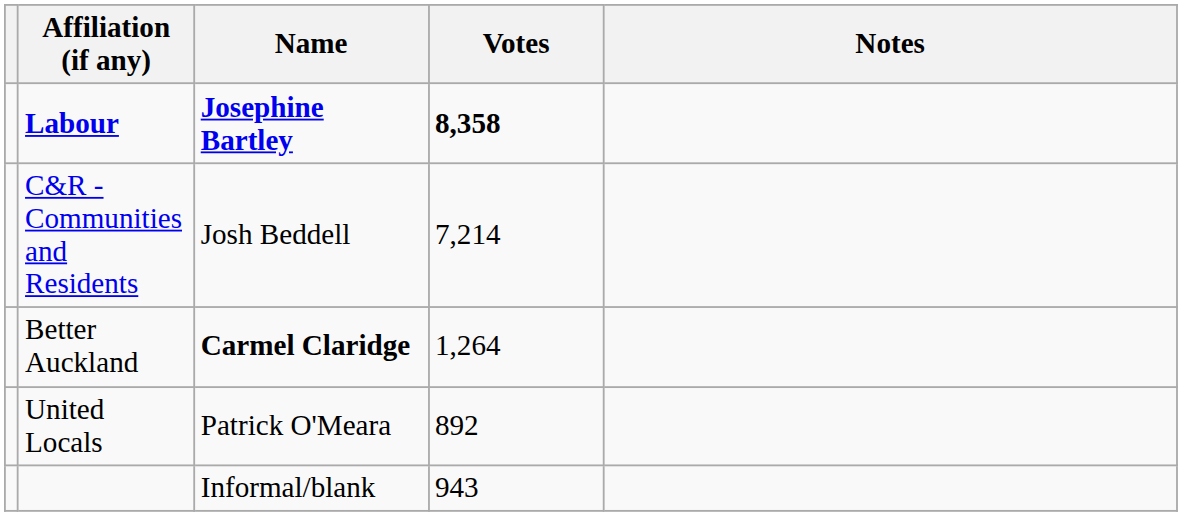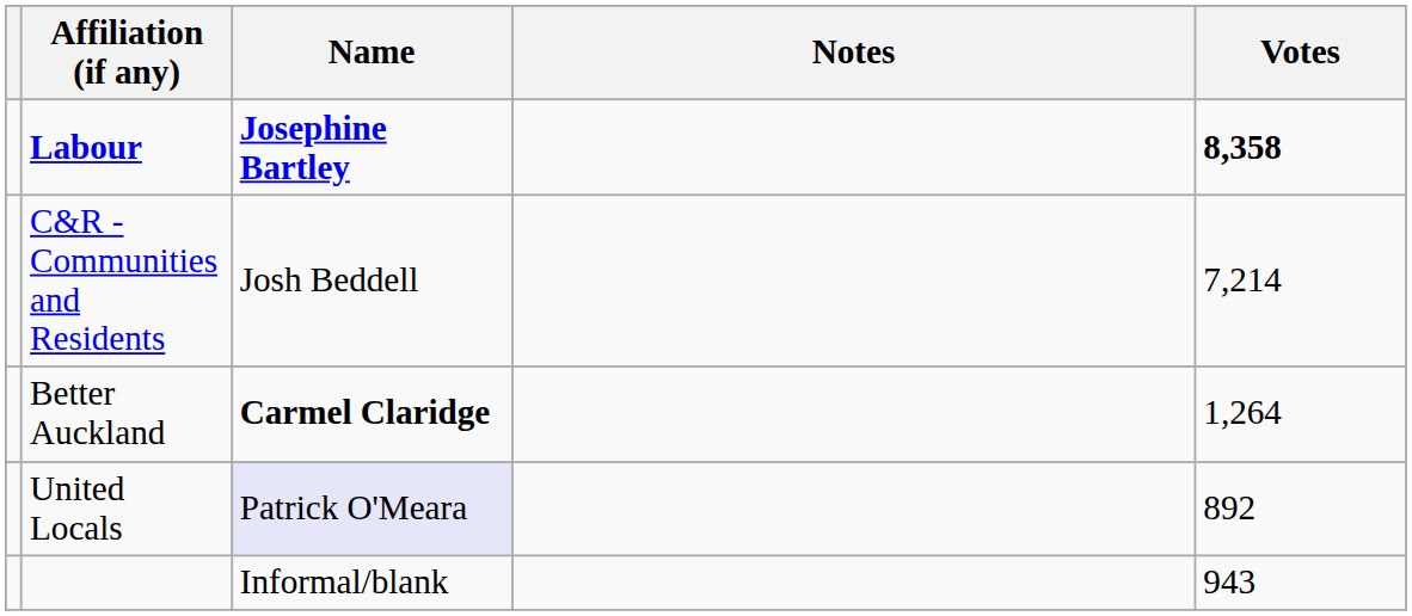 <table class="wikitable" style="width:51%;">
 <tr>
 <th style="width:1%;"></th>
 <th style="width:15%;">Affiliation (if any)</th>
 <th style="width:20%;">Name</th>
+<th>Notes</th>
 <th style="width:15%;">Votes</th>
-<th>Notes</th>
 </tr>
 <tr>
 <td bgcolor=></td>
 <td><strong><a href='#'>Labour</a></strong></td>
 <td><strong><a href='#'>Josephine Bartley</a></strong></td>
+<td></td>
 <td><strong>8,358</strong></td>
-<td></td>
 </tr>
 <tr>
 <td bgcolor=></td>
 <td><a href='#'>C&R - Communities and Residents</a></td>
 <td>Josh Beddell</td>
+<td></td>
 <td>7,214</td>
-<td></td>
 </tr>
 <tr>
 <td bgcolor=></td>
 <td>Better Auckland</td>
 <td><strong>Carmel Claridge</strong></td>
+<td></td>
 <td>1,264</td>
-<td></td>
 </tr>
 <tr>
 <td bgcolor=></td>
 <td>United Locals</td>
-<td>Patrick O'Meara</td>
+<td style="background: lavender;">Patrick O'Meara</td>
+<td></td>
 <td>892</td>
-<td></td>
 </tr>
 <tr>
 <td></td>
 <td></td>
 <td>Informal/blank</td>
+<td></td>
 <td>943</td>
-<td></td>
 </tr>
 </table>
